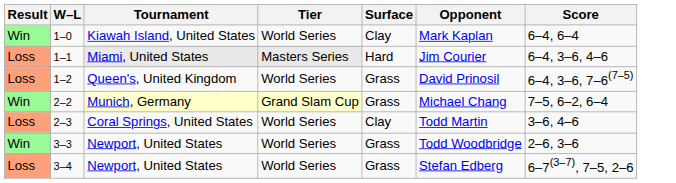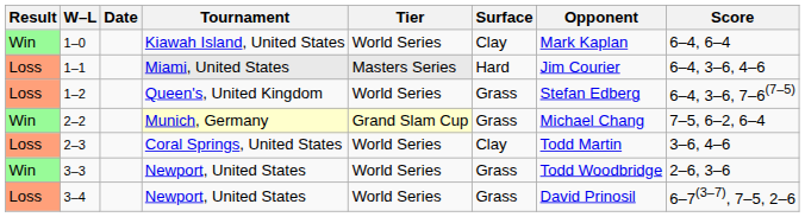 <table class="sortable wikitable">
 <tr>
 <th>Result</th>
 <th class="unsortable">W–L</th>
+<th>Date</th>
 <th>Tournament</th>
 <th>Tier</th>
 <th>Surface</th>
 <th>Opponent</th>
 <th class="unsortable">Score</th>
 </tr>
 <tr>
 <td style="background:#98fb98;">Win</td>
 <td><small>1–0</small></td>
+<td><a href='#'></a></td>
 <td><a href='#'>Kiawah Island</a>, United States</td>
 <td>World Series</td>
 <td>Clay</td>
 <td> <a href='#'>Mark Kaplan</a></td>
 <td>6–4, 6–4</td>
 </tr>
 <tr>
 <td style="background:#ffa07a;">Loss</td>
 <td><small>1–1</small></td>
+<td><a href='#'></a></td>
 <td style="background:#e9e9e9;"><a href='#'>Miami</a>, United States</td>
 <td style="background:#e9e9e9;">Masters Series</td>
 <td>Hard</td>
 <td> <a href='#'>Jim Courier</a></td>
 <td>6–4, 3–6, 4–6</td>
 </tr>
 <tr>
 <td style="background:#ffa07a;">Loss</td>
 <td><small>1–2</small></td>
+<td><a href='#'></a></td>
 <td><a href='#'>Queen's</a>, United Kingdom</td>
 <td>World Series</td>
 <td>Grass</td>
-<td> <a href='#'>David Prinosil</a></td>
+<td> <a href='#'>Stefan Edberg</a></td>
 <td>6–4, 3–6, 7–6<sup>(7–5)</sup></td>
 </tr>
 <tr>
 <td style="background:#98fb98;">Win</td>
 <td><small>2–2</small></td>
+<td><a href='#'></a></td>
 <td style="background:#ffc;"><a href='#'>Munich</a>, Germany</td>
 <td style="background:#ffc;">Grand Slam Cup</td>
 <td>Grass</td>
 <td> <a href='#'>Michael Chang</a></td>
 <td>7–5, 6–2, 6–4</td>
 </tr>
 <tr>
 <td style="background:#ffa07a;">Loss</td>
 <td><small>2–3</small></td>
+<td><a href='#'></a></td>
 <td><a href='#'>Coral Springs</a>, United States</td>
 <td>World Series</td>
 <td>Clay</td>
 <td> <a href='#'>Todd Martin</a></td>
 <td>3–6, 4–6</td>
 </tr>
 <tr>
 <td style="background:#98fb98;">Win</td>
 <td><small>3–3</small></td>
+<td><a href='#'></a></td>
 <td><a href='#'>Newport</a>, United States</td>
 <td>World Series</td>
 <td>Grass</td>
 <td> <a href='#'>Todd Woodbridge</a></td>
 <td>2–6, 3–6</td>
 </tr>
 <tr>
 <td style="background:#ffa07a;">Loss</td>
 <td><small>3–4</small></td>
+<td><a href='#'></a></td>
 <td><a href='#'>Newport</a>, United States</td>
 <td>World Series</td>
 <td>Grass</td>
-<td> <a href='#'>Stefan Edberg</a></td>
+<td> <a href='#'>David Prinosil</a></td>
 <td>6–7<sup>(3–7)</sup>, 7–5, 2–6</td>
 </tr>
 </table>
